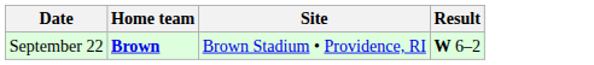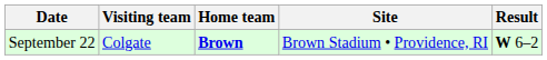 <table class="wikitable">
 <tr>
 <th>Date</th>
+<th>Visiting team</th>
 <th>Home team</th>
 <th>Site</th>
 <th>Result</th>
 </tr>
 <tr style="background:#DDFFDD;">
 <td>September 22</td>
+<td><a href='#'>Colgate</a></td>
 <td><strong><a href='#'>Brown</a></strong></td>
 <td><a href='#'>Brown Stadium</a> • <a href='#'>Providence, RI</a></td>
 <td><strong>W</strong> 6–2</td>
 </tr>
 </table>
